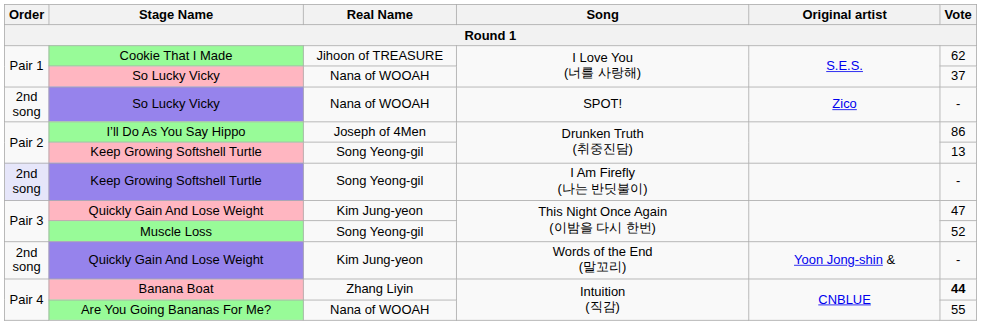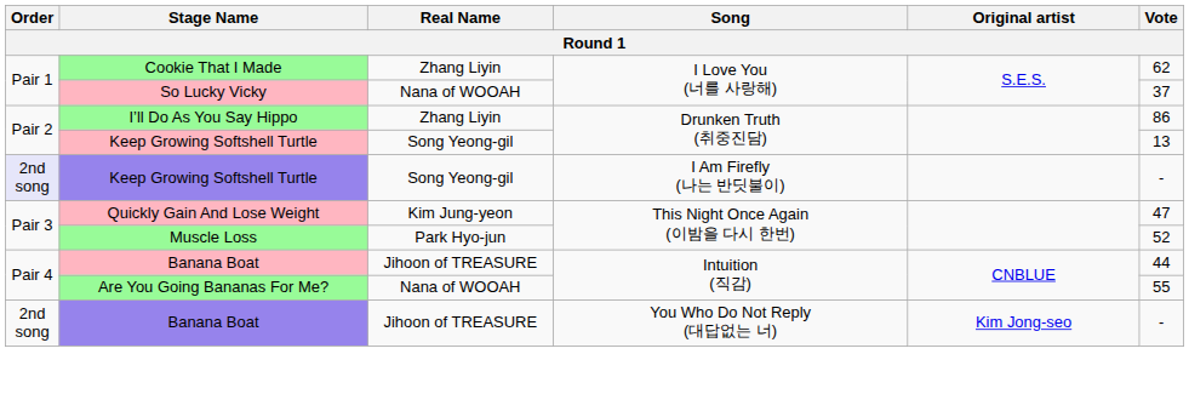 <table class="wikitable" style="text-align:center; width:95%;">
 <tr>
 <th style="width:1%;">Order</th>
 <th style="width:20%;">Stage Name</th>
 <th style="width:12%;">Real Name</th>
 <th style="width:23%;">Song</th>
 <th style="width:15%;">Original artist</th>
 <th style="width:1%;">Vote</th>
 </tr>
 <tr>
 <th colspan=6>Round 1</th>
 </tr>
 <tr>
 <td rowspan=2>Pair 1</td>
 <td bgcolor="palegreen">Cookie That I Made</td>
-<td>Jihoon of TREASURE</td>
+<td>Zhang Liyin</td>
 <td rowspan=2>I Love You<br>(너를 사랑해)</td>
 <td rowspan=2><a href='#'>S.E.S.</a></td>
 <td>62</td>
 </tr>
 <tr>
 <td bgcolor="lightpink">So Lucky Vicky</td>
 <td>Nana of WOOAH</td>
 <td>37</td>
 </tr>
 <tr>
-<td>2nd song</td>
-<td bgcolor="#9683EC">So Lucky Vicky</td>
-<td>Nana of WOOAH</td>
-<td>SPOT!</td>
-<td><a href='#'>Zico</a></td>
-<td>-</td>
-</tr>
-<tr>
 <td rowspan=2>Pair 2</td>
 <td bgcolor="palegreen">I’ll Do As You Say Hippo</td>
-<td>Joseph of 4Men</td>
+<td>Zhang Liyin</td>
 <td rowspan=2>Drunken Truth<br>(취중진담)</td>
 <td rowspan=2></td>
 <td>86</td>
 </tr>
 <tr>
 <td bgcolor="lightpink">Keep Growing Softshell Turtle</td>
 <td>Song Yeong-gil</td>
 <td>13</td>
 </tr>
 <tr>
 <td style="background: lavender;">2nd song</td>
 <td bgcolor="#9683EC">Keep Growing Softshell Turtle</td>
 <td>Song Yeong-gil</td>
 <td>I Am Firefly<br>(나는 반딧불이)</td>
 <td></td>
 <td>-</td>
 </tr>
 <tr>
 <td rowspan=2>Pair 3</td>
 <td bgcolor="lightpink">Quickly Gain And Lose Weight</td>
 <td>Kim Jung-yeon</td>
 <td rowspan=2>This Night Once Again<br>(이밤을 다시 한번)</td>
 <td rowspan=2></td>
 <td>47</td>
 </tr>
 <tr>
 <td bgcolor="palegreen">Muscle Loss</td>
-<td>Song Yeong-gil</td>
+<td>Park Hyo-jun</td>
 <td>52</td>
-</tr>
-<tr>
-<td>2nd song</td>
-<td bgcolor="#9683EC">Quickly Gain And Lose Weight</td>
-<td>Kim Jung-yeon</td>
-<td>Words of the End<br>(말꼬리)</td>
-<td><a href='#'>Yoon Jong-shin</a> & </td>
-<td>-</td>
 </tr>
 <tr>
 <td rowspan=2>Pair 4</td>
 <td bgcolor="lightpink">Banana Boat</td>
-<td>Zhang Liyin</td>
+<td>Jihoon of TREASURE</td>
 <td rowspan=2>Intuition<br>(직감)</td>
 <td rowspan=2><a href='#'>CNBLUE</a></td>
-<td><strong>44</strong></td>
+<td>44</td>
 </tr>
 <tr>
 <td bgcolor="palegreen">Are You Going Bananas For Me?</td>
 <td>Nana of WOOAH</td>
 <td>55</td>
 </tr>
+<tr>
+<td>2nd song</td>
+<td bgcolor="#9683EC">Banana Boat</td>
+<td>Jihoon of TREASURE</td>
+<td>You Who Do Not Reply<br>(대답없는 너)</td>
+<td><a href='#'>Kim Jong-seo</a></td>
+<td>-</td>
+</tr>
 </table>
